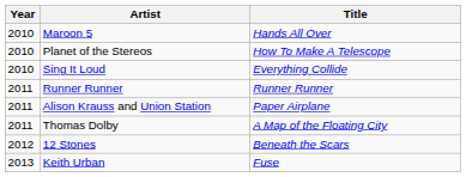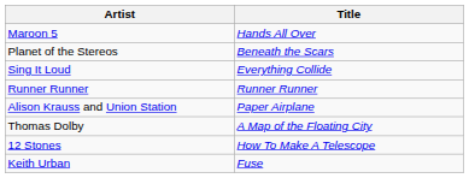 <table class="wikitable sortable" style="width:100%;">
 <tr>
-<th style="width:30px;">Year</th>
 <th style="width:250px;">Artist</th>
 <th style="width:250px;">Title</th>
 </tr>
 <tr>
-<td>2010</td>
 <td><a href='#'>Maroon 5</a></td>
 <td><em><a href='#'>Hands All Over</a></em></td>
 </tr>
 <tr>
-<td>2010</td>
 <td>Planet of the Stereos</td>
-<td><em><a href='#'>How To Make A Telescope</a></em></td>
+<td><em><a href='#'>Beneath the Scars</a></em></td>
 </tr>
 <tr>
-<td>2010</td>
 <td><a href='#'>Sing It Loud</a></td>
 <td><em><a href='#'>Everything Collide</a></em></td>
 </tr>
 <tr>
-<td>2011</td>
 <td><a href='#'>Runner Runner</a></td>
 <td><em><a href='#'>Runner Runner</a></em></td>
 </tr>
 <tr>
-<td>2011</td>
 <td><a href='#'>Alison Krauss</a> and <a href='#'>Union Station</a></td>
 <td><em><a href='#'>Paper Airplane</a></em></td>
 </tr>
 <tr>
-<td>2011</td>
 <td>Thomas Dolby</td>
 <td><em><a href='#'>A Map of the Floating City</a></em></td>
 </tr>
 <tr>
-<td>2012</td>
 <td><a href='#'>12 Stones</a></td>
-<td><em><a href='#'>Beneath the Scars</a></em></td>
+<td><em><a href='#'>How To Make A Telescope</a></em></td>
 </tr>
 <tr>
-<td>2013</td>
 <td><a href='#'>Keith Urban</a></td>
 <td><em><a href='#'>Fuse</a></em></td>
 </tr>
 </table>
